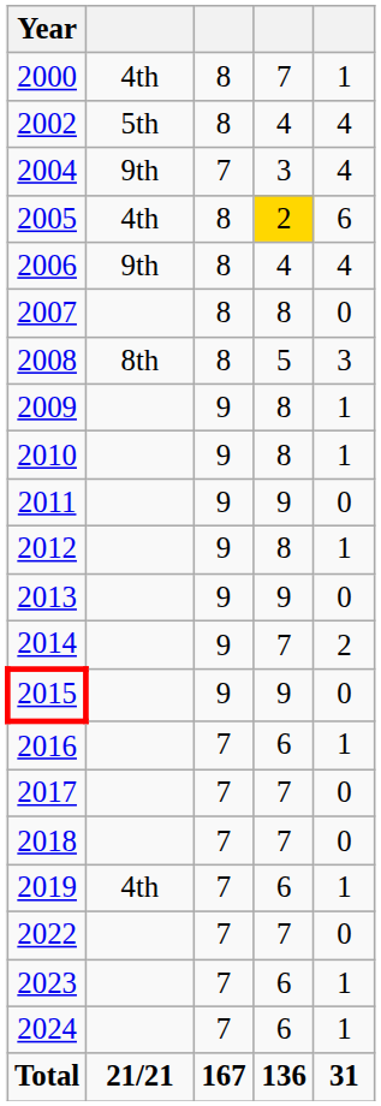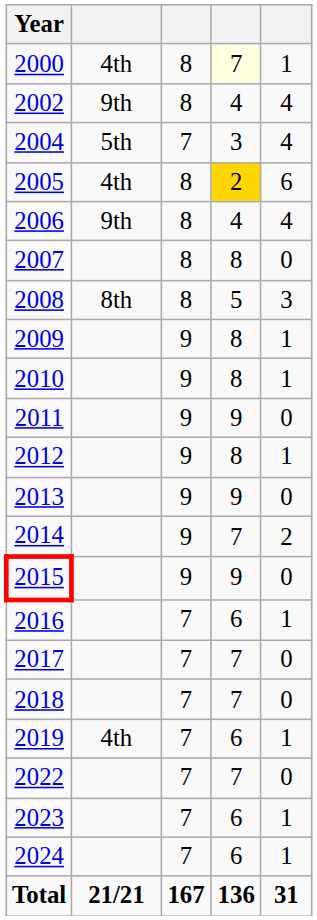 <table class="wikitable" style="text-align: center;">
 <tr>
 <th>Year</th>
 <th width="50"></th>
 <th width=25></th>
 <th width=25></th>
 <th width=25></th>
 </tr>
 <tr>
 <td> <a href='#'>2000</a></td>
 <td>4th</td>
 <td>8</td>
-<td>7</td>
+<td style="background: lightyellow;">7</td>
 <td>1</td>
 </tr>
 <tr>
 <td> <a href='#'>2002</a></td>
-<td>5th</td>
+<td>9th</td>
 <td>8</td>
 <td>4</td>
 <td>4</td>
 </tr>
 <tr>
 <td> <a href='#'>2004</a></td>
-<td>9th</td>
+<td>5th</td>
 <td>7</td>
 <td>3</td>
 <td>4</td>
 </tr>
 <tr>
 <td> <a href='#'>2005</a></td>
 <td>4th</td>
 <td>8</td>
 <td style="background: gold;">2</td>
 <td>6</td>
 </tr>
 <tr>
 <td> <a href='#'>2006</a></td>
 <td>9th</td>
 <td>8</td>
 <td>4</td>
 <td>4</td>
 </tr>
 <tr>
 <td> <a href='#'>2007</a></td>
 <td></td>
 <td>8</td>
 <td>8</td>
 <td>0</td>
 </tr>
 <tr>
 <td> <a href='#'>2008</a></td>
 <td>8th</td>
 <td>8</td>
 <td>5</td>
 <td>3</td>
 </tr>
 <tr>
 <td> <a href='#'>2009</a></td>
 <td></td>
 <td>9</td>
 <td>8</td>
 <td>1</td>
 </tr>
 <tr>
 <td> <a href='#'>2010</a></td>
 <td></td>
 <td>9</td>
 <td>8</td>
 <td>1</td>
 </tr>
 <tr>
 <td> <a href='#'>2011</a></td>
 <td></td>
 <td>9</td>
 <td>9</td>
 <td>0</td>
 </tr>
 <tr>
 <td> <a href='#'>2012</a></td>
 <td></td>
 <td>9</td>
 <td>8</td>
 <td>1</td>
 </tr>
 <tr>
 <td> <a href='#'>2013</a></td>
 <td></td>
 <td>9</td>
 <td>9</td>
 <td>0</td>
 </tr>
 <tr>
 <td> <a href='#'>2014</a></td>
 <td></td>
 <td>9</td>
 <td>7</td>
 <td>2</td>
 </tr>
 <tr>
 <td style="border: 3px solid red"> <a href='#'>2015</a></td>
 <td></td>
 <td>9</td>
 <td>9</td>
 <td>0</td>
 </tr>
 <tr>
 <td> <a href='#'>2016</a></td>
 <td></td>
 <td>7</td>
 <td>6</td>
 <td>1</td>
 </tr>
 <tr>
 <td> <a href='#'>2017</a></td>
 <td></td>
 <td>7</td>
 <td>7</td>
 <td>0</td>
 </tr>
 <tr>
 <td> <a href='#'>2018</a></td>
 <td></td>
 <td>7</td>
 <td>7</td>
 <td>0</td>
 </tr>
 <tr>
 <td> <a href='#'>2019</a></td>
 <td>4th</td>
 <td>7</td>
 <td>6</td>
 <td>1</td>
 </tr>
 <tr>
 <td> <a href='#'>2022</a></td>
 <td></td>
 <td>7</td>
 <td>7</td>
 <td>0</td>
 </tr>
 <tr>
 <td> <a href='#'>2023</a></td>
 <td></td>
 <td>7</td>
 <td>6</td>
 <td>1</td>
 </tr>
 <tr>
 <td> <a href='#'>2024</a></td>
 <td></td>
 <td>7</td>
 <td>6</td>
 <td>1</td>
 </tr>
 <tr>
 <td><strong>Total</strong></td>
 <td><strong>21/21</strong></td>
 <td><strong>167</strong></td>
 <td><strong>136</strong></td>
 <td><strong>31</strong></td>
 </tr>
 </table>
